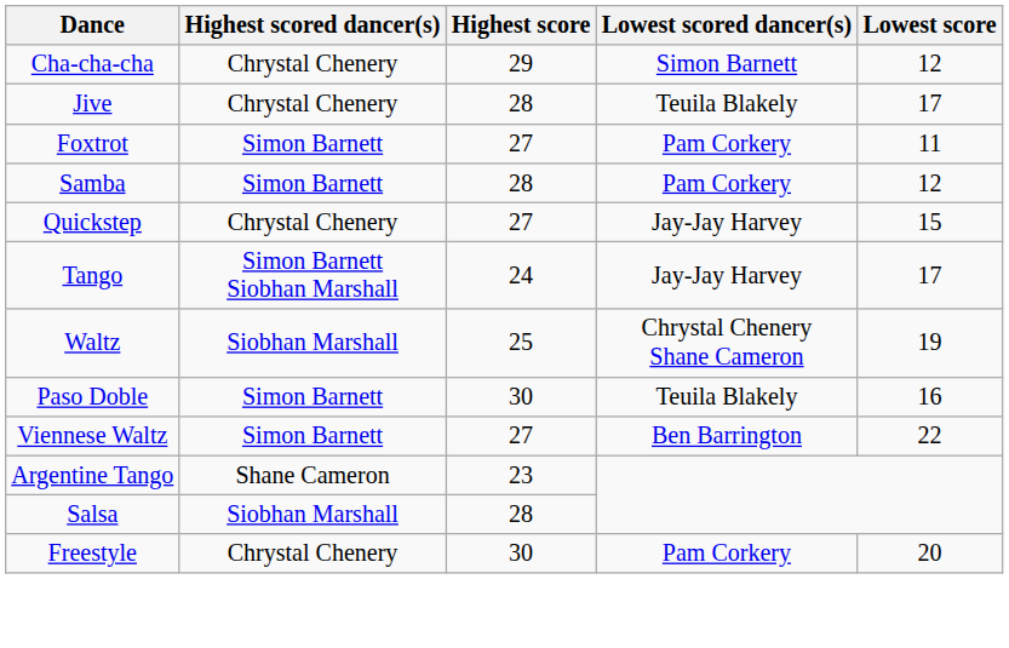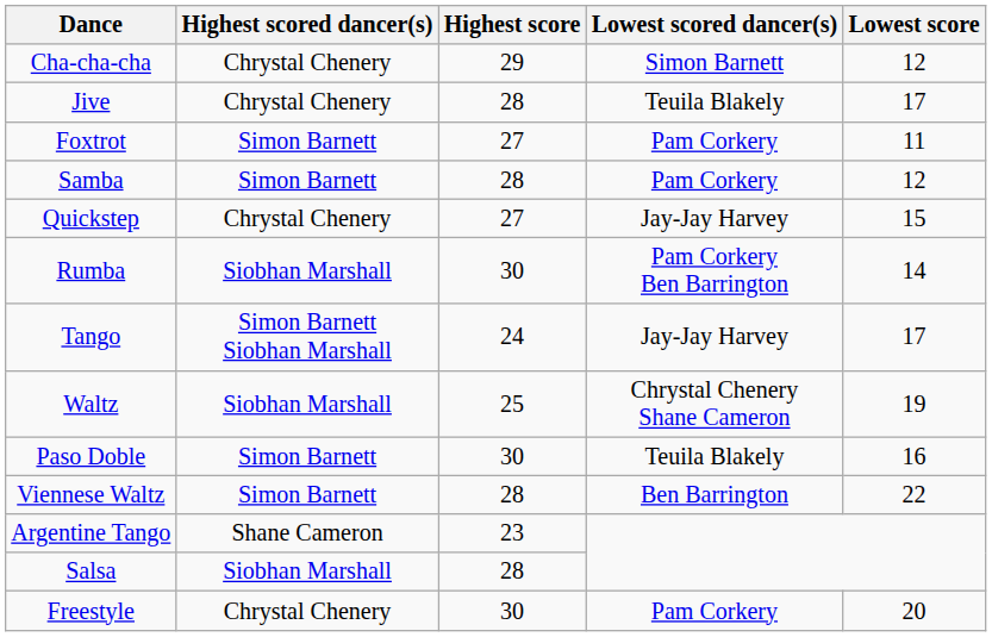 <table class="wikitable sortable" style="text-align:center; white-space:nowrap;  font-size:97%;">
 <tr>
 <th>Dance</th>
 <th class="sortable">Highest scored dancer(s)</th>
 <th>Highest score</th>
 <th class="sortable">Lowest scored dancer(s)</th>
 <th>Lowest score</th>
 </tr>
 <tr>
 <td><a href='#'>Cha-cha-cha</a></td>
 <td>Chrystal Chenery</td>
 <td>29</td>
 <td><a href='#'>Simon Barnett</a></td>
 <td>12</td>
 </tr>
 <tr>
 <td><a href='#'>Jive</a></td>
 <td>Chrystal Chenery</td>
 <td>28</td>
 <td>Teuila Blakely</td>
 <td>17</td>
 </tr>
 <tr>
 <td><a href='#'>Foxtrot</a></td>
 <td><a href='#'>Simon Barnett</a></td>
 <td>27</td>
 <td><a href='#'>Pam Corkery</a></td>
 <td>11</td>
 </tr>
 <tr>
 <td><a href='#'>Samba</a></td>
 <td><a href='#'>Simon Barnett</a></td>
 <td>28</td>
 <td><a href='#'>Pam Corkery</a></td>
 <td>12</td>
 </tr>
 <tr>
 <td><a href='#'>Quickstep</a></td>
 <td>Chrystal Chenery</td>
 <td>27</td>
 <td>Jay-Jay Harvey</td>
 <td>15</td>
 </tr>
 <tr>
+<td><a href='#'>Rumba</a></td>
+<td><a href='#'>Siobhan Marshall</a></td>
+<td>30</td>
+<td><a href='#'>Pam Corkery</a><br><a href='#'>Ben Barrington</a></td>
+<td>14</td>
+</tr>
+<tr>
 <td><a href='#'>Tango</a></td>
 <td><a href='#'>Simon Barnett</a><br><a href='#'>Siobhan Marshall</a></td>
 <td>24</td>
 <td>Jay-Jay Harvey</td>
 <td>17</td>
 </tr>
 <tr>
 <td><a href='#'>Waltz</a></td>
 <td><a href='#'>Siobhan Marshall</a></td>
 <td>25</td>
 <td>Chrystal Chenery<br><a href='#'>Shane Cameron</a></td>
 <td>19</td>
 </tr>
 <tr>
 <td><a href='#'>Paso Doble</a></td>
 <td><a href='#'>Simon Barnett</a></td>
 <td>30</td>
 <td>Teuila Blakely</td>
 <td>16</td>
 </tr>
 <tr>
 <td><a href='#'>Viennese Waltz</a></td>
 <td><a href='#'>Simon Barnett</a></td>
-<td>27</td>
+<td>28</td>
 <td><a href='#'>Ben Barrington</a></td>
 <td>22</td>
 </tr>
 <tr>
 <td><a href='#'>Argentine Tango</a></td>
 <td>Shane Cameron</td>
 <td>23</td>
 <td colspan="2" rowspan="2"></td>
 </tr>
 <tr>
 <td><a href='#'>Salsa</a></td>
 <td><a href='#'>Siobhan Marshall</a></td>
 <td>28</td>
 </tr>
 <tr>
 <td><a href='#'>Freestyle</a></td>
 <td>Chrystal Chenery</td>
 <td>30</td>
 <td><a href='#'>Pam Corkery</a></td>
 <td>20</td>
 </tr>
 </table>
